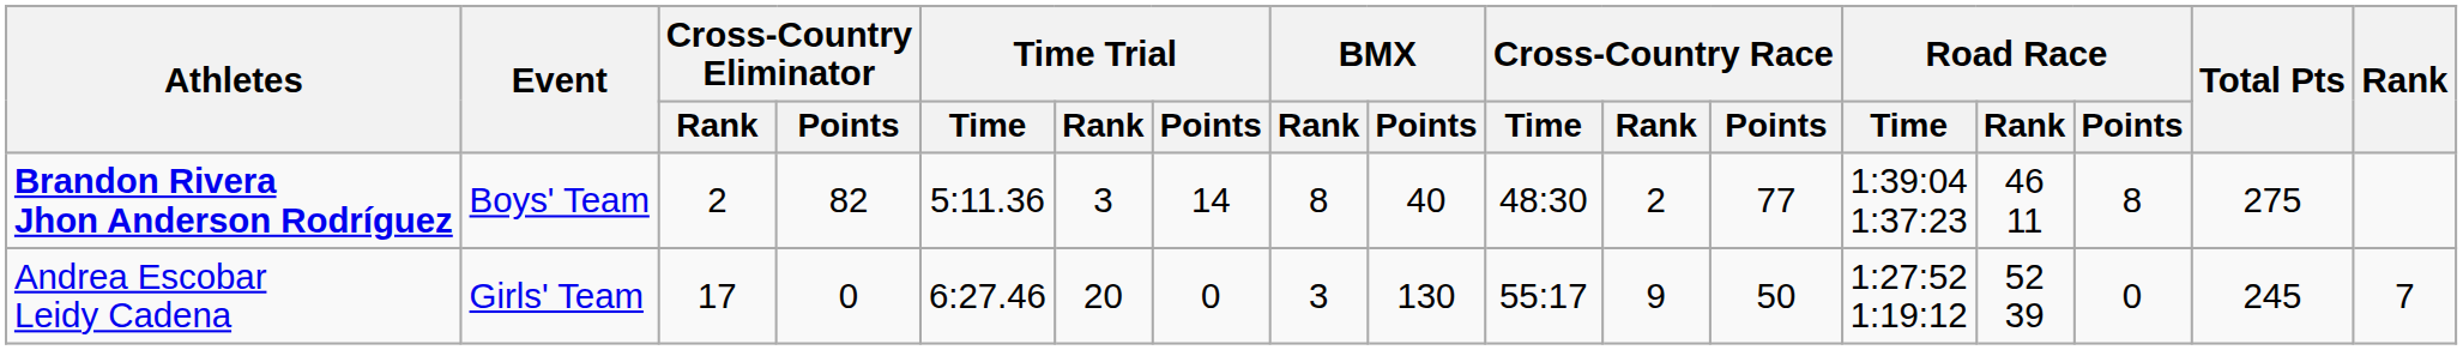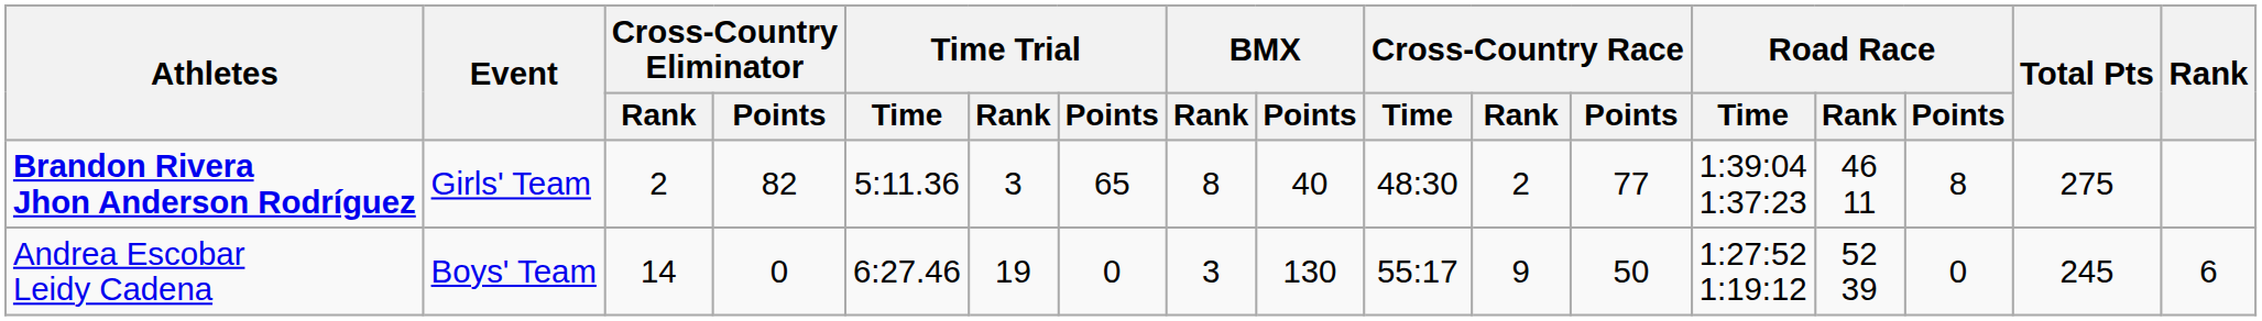 <table class="wikitable" style="font-size:90%;">
 <tr>
 <th rowspan=2>Athletes</th>
 <th rowspan=2>Event</th>
 <th colspan=2>Cross-Country<br>Eliminator</th>
 <th colspan=3>Time Trial</th>
 <th colspan=2>BMX</th>
 <th colspan=3>Cross-Country Race</th>
 <th colspan=3>Road Race</th>
 <th rowspan=2>Total Pts</th>
 <th rowspan=2>Rank</th>
 </tr>
 <tr style="font-size:95%">
 <th>Rank</th>
 <th>Points</th>
 <th>Time</th>
 <th>Rank</th>
 <th>Points</th>
 <th>Rank</th>
 <th>Points</th>
 <th>Time</th>
 <th>Rank</th>
 <th>Points</th>
 <th>Time</th>
 <th>Rank</th>
 <th>Points</th>
 </tr>
 <tr align=center>
 <td align=left><strong><a href='#'>Brandon Rivera</a></strong><br><strong><a href='#'>Jhon Anderson Rodríguez</a></strong></td>
-<td align=left><a href='#'>Boys' Team</a></td>
+<td align=left><a href='#'>Girls' Team</a></td>
 <td>2</td>
 <td>82</td>
 <td>5:11.36</td>
 <td>3</td>
-<td>14</td>
+<td>65</td>
 <td>8</td>
 <td>40</td>
 <td>48:30</td>
 <td>2</td>
 <td>77</td>
 <td>1:39:04<br>1:37:23</td>
 <td>46<br>11</td>
 <td>8</td>
 <td>275</td>
 <td></td>
 </tr>
 <tr align=center>
 <td align=left><a href='#'>Andrea Escobar</a><br><a href='#'>Leidy Cadena</a></td>
-<td align=left><a href='#'>Girls' Team</a></td>
-<td>17</td>
+<td align=left><a href='#'>Boys' Team</a></td>
+<td>14</td>
 <td>0</td>
 <td>6:27.46</td>
-<td>20</td>
+<td>19</td>
 <td>0</td>
 <td>3</td>
 <td>130</td>
 <td>55:17</td>
 <td>9</td>
 <td>50</td>
 <td>1:27:52<br>1:19:12</td>
 <td>52<br>39</td>
 <td>0</td>
 <td>245</td>
-<td>7</td>
+<td>6</td>
 </tr>
 </table>
